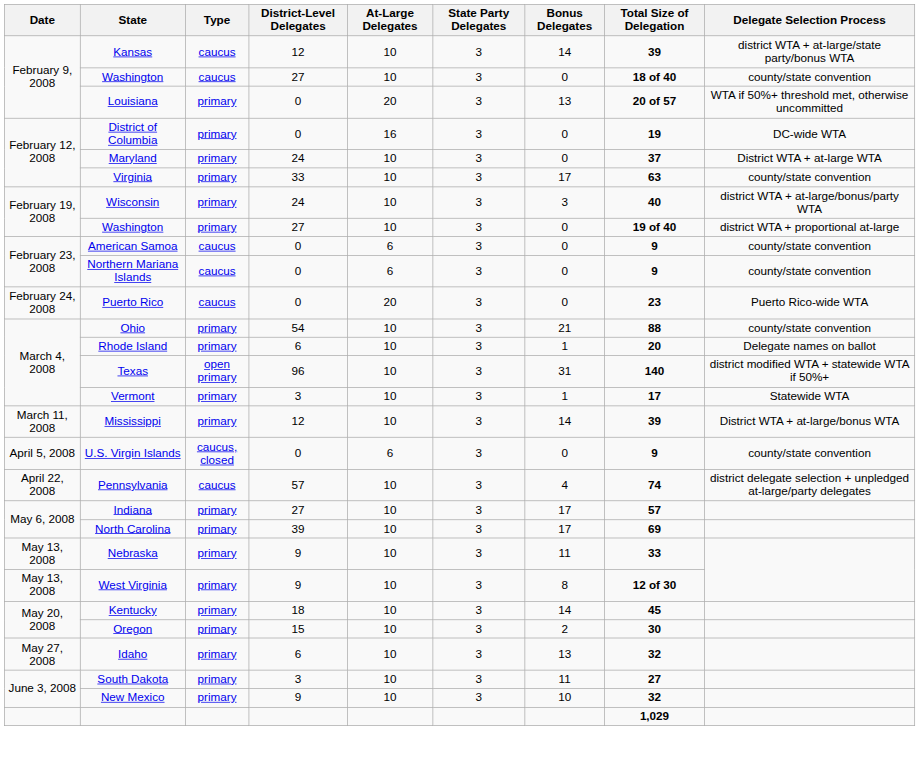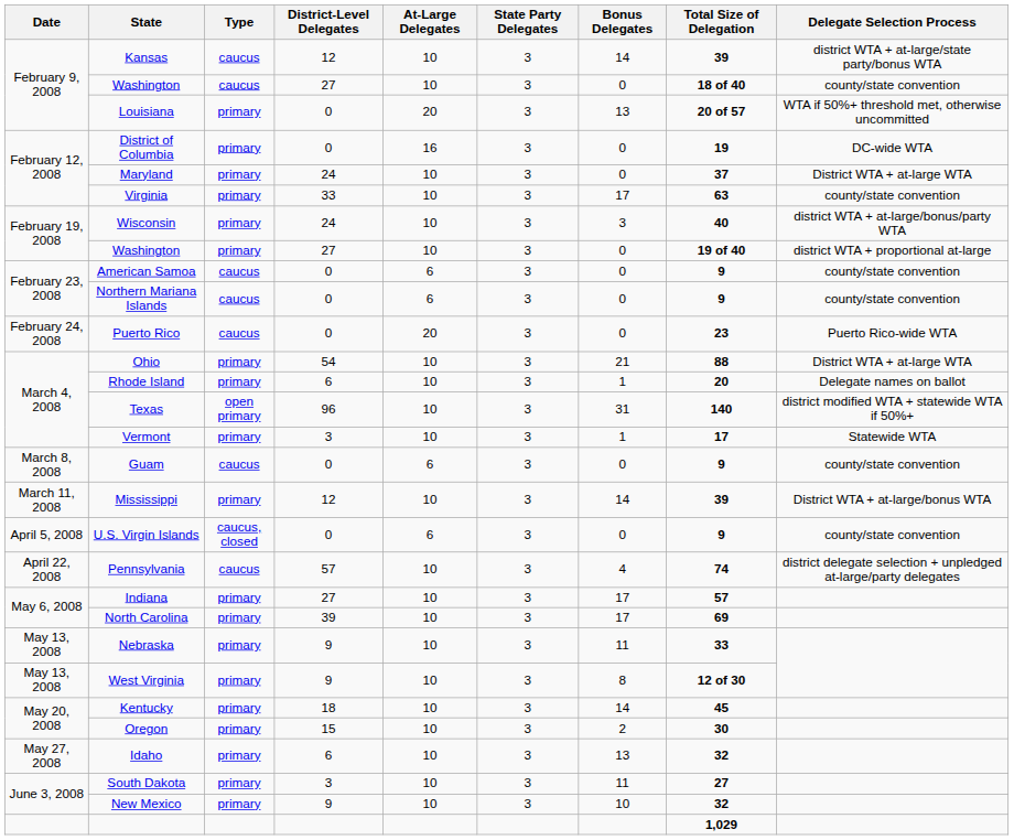 <table class="wikitable" style="text-align:center">
 <tr>
 <th>Date</th>
 <th>State</th>
 <th>Type</th>
 <th>District-Level Delegates</th>
 <th>At-Large Delegates</th>
 <th>State Party Delegates</th>
 <th>Bonus Delegates</th>
 <th>Total Size of Delegation</th>
 <th>Delegate Selection Process</th>
 </tr>
 <tr align=center>
 <td rowspan=3>February 9, 2008</td>
 <td><a href='#'>Kansas</a></td>
 <td><a href='#'>caucus</a></td>
 <td>12</td>
 <td>10</td>
 <td>3</td>
 <td>14</td>
 <td><strong>39</strong></td>
 <td>district WTA + at-large/state party/bonus WTA</td>
 </tr>
 <tr align=center>
 <td><a href='#'>Washington</a></td>
 <td><a href='#'>caucus</a></td>
 <td>27</td>
 <td>10</td>
 <td>3</td>
 <td>0</td>
 <td><strong>18 of 40</strong></td>
 <td>county/state convention</td>
 </tr>
 <tr align=center>
 <td><a href='#'>Louisiana</a></td>
 <td><a href='#'>primary</a></td>
 <td>0</td>
 <td>20</td>
 <td>3</td>
 <td>13</td>
 <td><strong>20 of 57</strong></td>
 <td>WTA if 50%+ threshold met, otherwise uncommitted</td>
 </tr>
 <tr align=center>
 <td rowspan=3>February 12, 2008</td>
 <td><a href='#'>District of Columbia</a></td>
 <td><a href='#'>primary</a></td>
 <td>0</td>
 <td>16</td>
 <td>3</td>
 <td>0</td>
 <td><strong>19</strong></td>
 <td>DC-wide WTA</td>
 </tr>
 <tr align=center>
 <td><a href='#'>Maryland</a></td>
 <td><a href='#'>primary</a></td>
 <td>24</td>
 <td>10</td>
 <td>3</td>
 <td>0</td>
 <td><strong>37</strong></td>
 <td>District WTA + at-large WTA</td>
 </tr>
 <tr align=center>
 <td><a href='#'>Virginia</a></td>
 <td><a href='#'>primary</a></td>
 <td>33</td>
 <td>10</td>
 <td>3</td>
 <td>17</td>
 <td><strong>63</strong></td>
 <td>county/state convention</td>
 </tr>
 <tr align=center>
 <td rowspan=2>February 19, 2008</td>
 <td><a href='#'>Wisconsin</a></td>
 <td><a href='#'>primary</a></td>
 <td>24</td>
 <td>10</td>
 <td>3</td>
 <td>3</td>
 <td><strong>40</strong></td>
 <td>district WTA + at-large/bonus/party WTA</td>
 </tr>
 <tr align=center>
 <td><a href='#'>Washington</a></td>
 <td><a href='#'>primary</a></td>
 <td>27</td>
 <td>10</td>
 <td>3</td>
 <td>0</td>
 <td><strong>19 of 40</strong></td>
 <td>district WTA + proportional at-large</td>
 </tr>
 <tr align=center>
 <td rowspan=2>February 23, 2008</td>
 <td><a href='#'>American Samoa</a></td>
 <td><a href='#'>caucus</a></td>
 <td>0</td>
 <td>6</td>
 <td>3</td>
 <td>0</td>
 <td><strong>9</strong></td>
 <td>county/state convention</td>
 </tr>
 <tr align=center>
 <td><a href='#'>Northern Mariana Islands</a></td>
 <td><a href='#'>caucus</a></td>
 <td>0</td>
 <td>6</td>
 <td>3</td>
 <td>0</td>
 <td><strong>9</strong></td>
 <td>county/state convention</td>
 </tr>
 <tr align=center>
 <td>February 24, 2008</td>
 <td><a href='#'>Puerto Rico</a></td>
 <td><a href='#'>caucus</a></td>
 <td>0</td>
 <td>20</td>
 <td>3</td>
 <td>0</td>
 <td><strong>23</strong></td>
 <td>Puerto Rico-wide WTA</td>
 </tr>
 <tr align=center>
 <td rowspan=4>March 4, 2008</td>
 <td><a href='#'>Ohio</a></td>
 <td><a href='#'>primary</a></td>
 <td>54</td>
 <td>10</td>
 <td>3</td>
 <td>21</td>
 <td><strong>88</strong></td>
-<td>county/state convention</td>
+<td>District WTA + at-large WTA</td>
 </tr>
 <tr align=center>
 <td><a href='#'>Rhode Island</a></td>
 <td><a href='#'>primary</a></td>
 <td>6</td>
 <td>10</td>
 <td>3</td>
 <td>1</td>
 <td><strong>20</strong></td>
 <td>Delegate names on ballot</td>
 </tr>
 <tr align=center>
 <td><a href='#'>Texas</a></td>
 <td><a href='#'>open primary</a></td>
 <td>96</td>
 <td>10</td>
 <td>3</td>
 <td>31</td>
 <td><strong>140</strong></td>
 <td>district modified WTA + statewide WTA if 50%+</td>
 </tr>
 <tr align=center>
 <td><a href='#'>Vermont</a></td>
 <td><a href='#'>primary</a></td>
 <td>3</td>
 <td>10</td>
 <td>3</td>
 <td>1</td>
 <td><strong>17</strong></td>
 <td>Statewide WTA</td>
+</tr>
+<tr align=center>
+<td>March 8, 2008</td>
+<td><a href='#'>Guam</a></td>
+<td><a href='#'>caucus</a></td>
+<td>0</td>
+<td>6</td>
+<td>3</td>
+<td>0</td>
+<td><strong>9</strong></td>
+<td>county/state convention</td>
 </tr>
 <tr align=center>
 <td>March 11, 2008</td>
 <td><a href='#'>Mississippi</a></td>
 <td><a href='#'>primary</a></td>
 <td>12</td>
 <td>10</td>
 <td>3</td>
 <td>14</td>
 <td><strong>39</strong></td>
 <td>District WTA + at-large/bonus WTA</td>
 </tr>
 <tr align=center>
 <td>April 5, 2008</td>
 <td><a href='#'>U.S. Virgin Islands</a></td>
 <td><a href='#'>caucus, closed</a></td>
 <td>0</td>
 <td>6</td>
 <td>3</td>
 <td>0</td>
 <td><strong>9</strong></td>
 <td>county/state convention</td>
 </tr>
 <tr align=center>
 <td>April 22, 2008</td>
 <td><a href='#'>Pennsylvania</a></td>
 <td><a href='#'>caucus</a></td>
 <td>57</td>
 <td>10</td>
 <td>3</td>
 <td>4</td>
 <td><strong>74</strong></td>
 <td>district delegate selection + unpledged at-large/party delegates</td>
 </tr>
 <tr align=center>
 <td rowspan=2>May 6, 2008</td>
 <td><a href='#'>Indiana</a></td>
 <td><a href='#'>primary</a></td>
 <td>27</td>
 <td>10</td>
 <td>3</td>
 <td>17</td>
 <td><strong>57</strong></td>
 <td></td>
 </tr>
 <tr align=center§§§§>
 <td><a href='#'>North Carolina</a></td>
 <td><a href='#'>primary</a></td>
 <td>39</td>
 <td>10</td>
 <td>3</td>
 <td>17</td>
 <td><strong>69</strong></td>
 <td></td>
 </tr>
 <tr align=center>
 <td>May 13, 2008</td>
 <td><a href='#'>Nebraska</a></td>
 <td><a href='#'>primary</a></td>
 <td>9</td>
 <td>10</td>
 <td>3</td>
 <td>11</td>
 <td><strong>33</strong></td>
 </tr>
 <tr align=center>
 <td>May 13, 2008</td>
 <td><a href='#'>West Virginia</a></td>
 <td><a href='#'>primary</a></td>
 <td>9</td>
 <td>10</td>
 <td>3</td>
 <td>8</td>
 <td><strong>12 of 30</strong></td>
 </tr>
 <tr align=center>
 <td rowspan=2>May 20, 2008</td>
 <td><a href='#'>Kentucky</a></td>
 <td><a href='#'>primary</a></td>
 <td>18</td>
 <td>10</td>
 <td>3</td>
 <td>14</td>
 <td><strong>45</strong></td>
 <td></td>
 </tr>
 <tr align=center>
 <td><a href='#'>Oregon</a></td>
 <td><a href='#'>primary</a></td>
 <td>15</td>
 <td>10</td>
 <td>3</td>
 <td>2</td>
 <td><strong>30</strong></td>
 <td></td>
 </tr>
 <tr align=center>
 <td>May 27, 2008</td>
 <td><a href='#'>Idaho</a></td>
 <td><a href='#'>primary</a></td>
 <td>6</td>
 <td>10</td>
 <td>3</td>
 <td>13</td>
 <td><strong>32</strong></td>
 <td></td>
 </tr>
 <tr align=center>
 <td rowspan=2>June 3, 2008</td>
 <td><a href='#'>South Dakota</a></td>
 <td><a href='#'>primary</a></td>
 <td>3</td>
 <td>10</td>
 <td>3</td>
 <td>11</td>
 <td><strong>27</strong></td>
 <td></td>
 </tr>
 <tr align=center>
 <td><a href='#'>New Mexico</a></td>
 <td><a href='#'>primary</a></td>
 <td>9</td>
 <td>10</td>
 <td>3</td>
 <td>10</td>
 <td><strong>32</strong></td>
 <td></td>
 </tr>
 <tr align=center>
 <td></td>
 <td></td>
 <td></td>
 <td></td>
 <td></td>
 <td></td>
 <td></td>
 <td><strong>1,029</strong></td>
 <td></td>
 </tr>
 </table>
